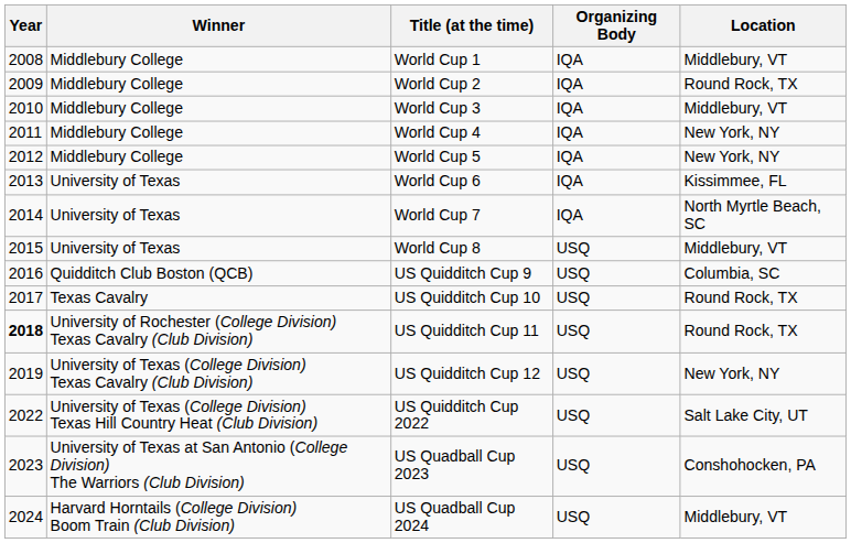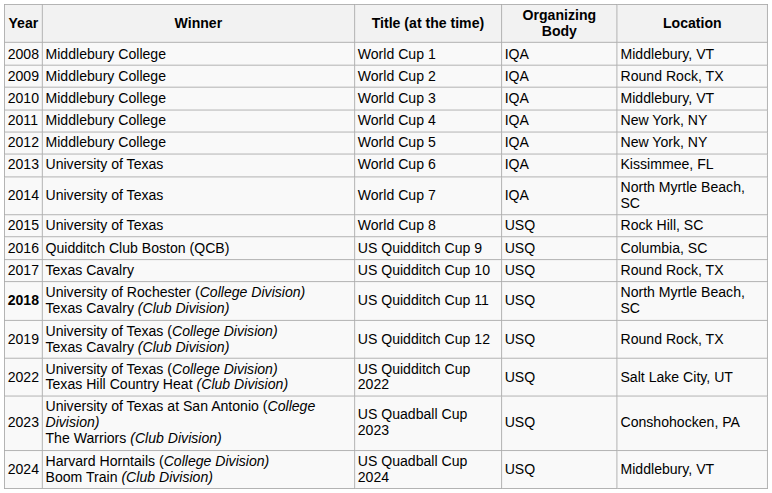 <table class="wikitable">
 <tr>
 <th>Year</th>
 <th>Winner</th>
 <th>Title (at the time)</th>
 <th>Organizing Body</th>
 <th>Location</th>
 </tr>
 <tr>
 <td>2008</td>
 <td>Middlebury College</td>
 <td>World Cup 1</td>
 <td>IQA</td>
 <td>Middlebury, VT</td>
 </tr>
 <tr>
 <td>2009</td>
 <td>Middlebury College</td>
 <td>World Cup 2</td>
 <td>IQA</td>
 <td>Round Rock, TX</td>
 </tr>
 <tr>
 <td>2010</td>
 <td>Middlebury College</td>
 <td>World Cup 3</td>
 <td>IQA</td>
 <td>Middlebury, VT</td>
 </tr>
 <tr>
 <td>2011</td>
 <td>Middlebury College</td>
 <td>World Cup 4</td>
 <td>IQA</td>
 <td>New York, NY</td>
 </tr>
 <tr>
 <td>2012</td>
 <td>Middlebury College</td>
 <td>World Cup 5</td>
 <td>IQA</td>
 <td>New York, NY</td>
 </tr>
 <tr>
 <td>2013</td>
 <td>University of Texas</td>
 <td>World Cup 6</td>
 <td>IQA</td>
 <td>Kissimmee, FL</td>
 </tr>
 <tr>
 <td>2014</td>
 <td>University of Texas</td>
 <td>World Cup 7</td>
 <td>IQA</td>
 <td>North Myrtle Beach, SC</td>
 </tr>
 <tr>
 <td>2015</td>
 <td>University of Texas</td>
 <td>World Cup 8</td>
 <td>USQ</td>
-<td>Middlebury, VT</td>
+<td>Rock Hill, SC</td>
 </tr>
 <tr>
 <td>2016</td>
 <td>Quidditch Club Boston (QCB)</td>
 <td>US Quidditch Cup 9</td>
 <td>USQ</td>
 <td>Columbia, SC</td>
 </tr>
 <tr>
 <td>2017</td>
 <td>Texas Cavalry</td>
 <td>US Quidditch Cup 10</td>
 <td>USQ</td>
 <td>Round Rock, TX</td>
 </tr>
 <tr>
 <td><strong>2018</strong></td>
 <td>University of Rochester (<em>College Division)</em><br>Texas Cavalry <em>(Club Division)</em></td>
 <td>US Quidditch Cup 11</td>
 <td>USQ</td>
-<td>Round Rock, TX</td>
+<td>North Myrtle Beach, SC</td>
 </tr>
 <tr>
 <td>2019</td>
 <td>University of Texas (<em>College Division)</em><br>Texas Cavalry <em>(Club Division)</em></td>
 <td>US Quidditch Cup 12</td>
 <td>USQ</td>
-<td>New York, NY</td>
+<td>Round Rock, TX</td>
 </tr>
 <tr>
 <td>2022</td>
 <td>University of Texas (<em>College Division)</em><br>Texas Hill Country Heat <em>(Club Division)</em></td>
 <td>US Quidditch Cup 2022</td>
 <td>USQ</td>
 <td>Salt Lake City, UT</td>
 </tr>
 <tr>
 <td>2023</td>
 <td>University of Texas at San Antonio (<em>College Division)</em><br>The Warriors <em>(Club Division)</em></td>
 <td>US Quadball Cup 2023</td>
 <td>USQ</td>
 <td>Conshohocken, PA</td>
 </tr>
 <tr>
 <td>2024</td>
 <td>Harvard Horntails (<em>College Division)</em><br>Boom Train <em>(Club Division)</em></td>
 <td>US Quadball Cup 2024</td>
 <td>USQ</td>
 <td>Middlebury, VT</td>
 </tr>
 </table>
